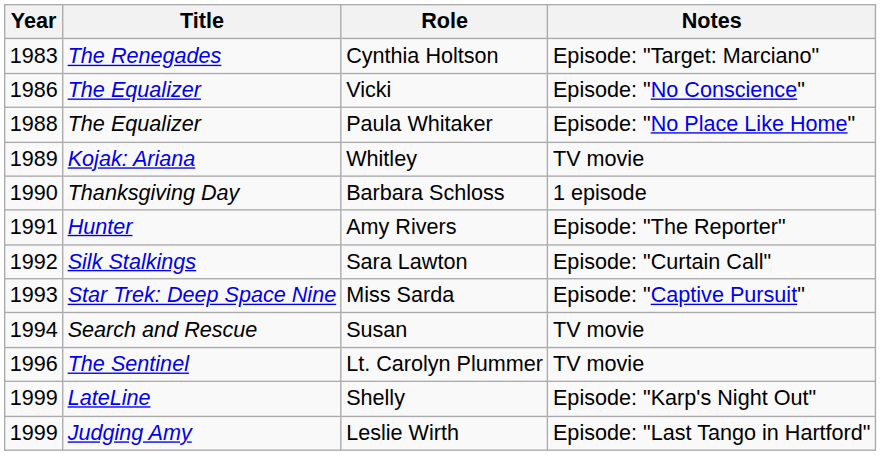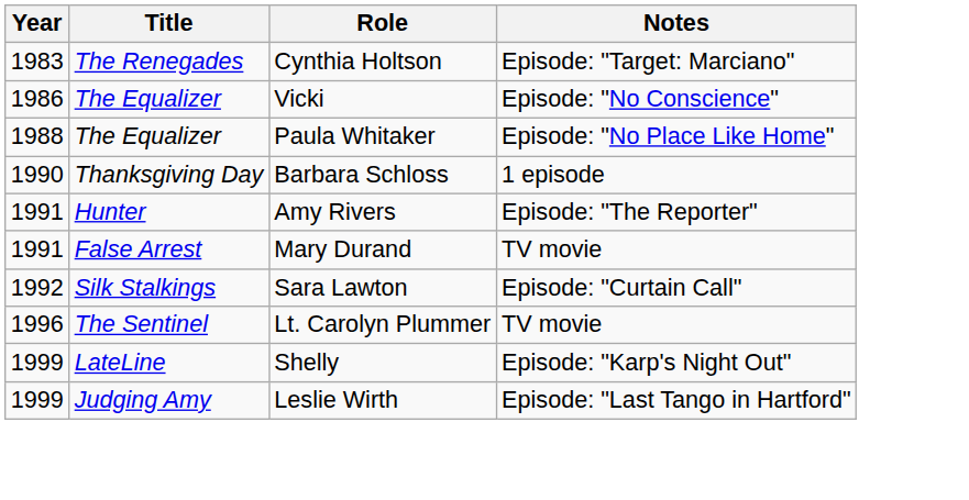 <table class="wikitable sortable">
 <tr>
 <th>Year</th>
 <th>Title</th>
 <th>Role</th>
 <th>Notes</th>
 </tr>
 <tr>
 <td>1983</td>
 <td><em><a href='#'>The Renegades</a></em></td>
 <td>Cynthia Holtson</td>
 <td>Episode: "Target: Marciano"</td>
 </tr>
 <tr>
 <td>1986</td>
 <td><em><a href='#'>The Equalizer</a></em></td>
 <td>Vicki</td>
 <td>Episode: "<a href='#'>No Conscience</a>"</td>
 </tr>
 <tr>
 <td>1988</td>
 <td><em>The Equalizer</em></td>
 <td>Paula Whitaker</td>
 <td>Episode: "<a href='#'>No Place Like Home</a>"</td>
 </tr>
 <tr>
-<td>1989</td>
-<td><em><a href='#'>Kojak: Ariana</a></em></td>
-<td>Whitley</td>
-<td>TV movie</td>
-</tr>
-<tr>
 <td>1990</td>
 <td><em>Thanksgiving Day</em></td>
 <td>Barbara Schloss</td>
 <td>1 episode</td>
 </tr>
 <tr>
 <td>1991</td>
 <td><em><a href='#'>Hunter</a></em></td>
 <td>Amy Rivers</td>
 <td>Episode: "The Reporter"</td>
 </tr>
 <tr>
+<td>1991</td>
+<td><em><a href='#'>False Arrest</a></em></td>
+<td>Mary Durand</td>
+<td>TV movie</td>
+</tr>
+<tr>
 <td>1992</td>
 <td><em><a href='#'>Silk Stalkings</a></em></td>
 <td>Sara Lawton</td>
 <td>Episode: "Curtain Call"</td>
-</tr>
-<tr>
-<td>1993</td>
-<td><em><a href='#'>Star Trek: Deep Space Nine</a></em></td>
-<td>Miss Sarda</td>
-<td>Episode: "<a href='#'>Captive Pursuit</a>"</td>
-</tr>
-<tr>
-<td>1994</td>
-<td><em>Search and Rescue</em></td>
-<td>Susan</td>
-<td>TV movie</td>
 </tr>
 <tr>
 <td>1996</td>
 <td><em><a href='#'>The Sentinel</a></em></td>
 <td>Lt. Carolyn Plummer</td>
 <td>TV movie</td>
 </tr>
 <tr>
 <td>1999</td>
 <td><em><a href='#'>LateLine</a></em></td>
 <td>Shelly</td>
 <td>Episode: "Karp's Night Out"</td>
 </tr>
 <tr>
 <td>1999</td>
 <td><em><a href='#'>Judging Amy</a></em></td>
 <td>Leslie Wirth</td>
 <td>Episode: "Last Tango in Hartford"</td>
 </tr>
 </table>
